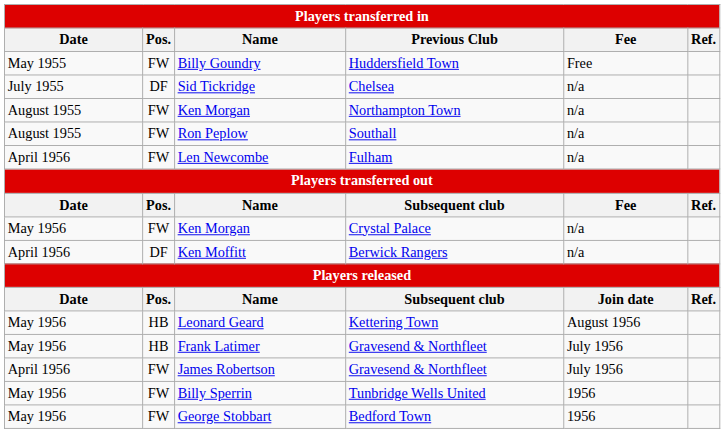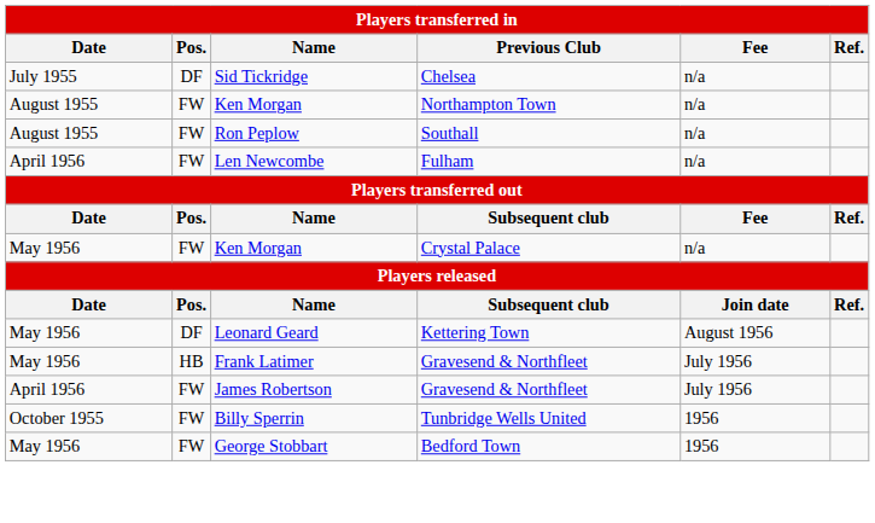 <table style="font-size:95%;" class="wikitable">
 <tr>
 <th style="background:#d00; color:white; text-align:center;" colspan="6">Players transferred in</th>
 </tr>
 <tr>
 <th style="width:140px;">Date</th>
 <th style="width:25px;">Pos.</th>
 <th style="width:175px;">Name</th>
 <th style="width:225px;">Previous Club</th>
 <th style="width:125px;">Fee</th>
 <th style="width:25px;">Ref.</th>
-</tr>
-<tr>
-<td>May 1955</td>
-<td style="text-align:center;">FW</td>
-<td> <a href='#'>Billy Goundry</a></td>
-<td> <a href='#'>Huddersfield Town</a></td>
-<td>Free</td>
-<td></td>
 </tr>
 <tr>
 <td>July 1955</td>
 <td style="text-align:center;">DF</td>
 <td> <a href='#'>Sid Tickridge</a></td>
 <td> <a href='#'>Chelsea</a></td>
 <td>n/a</td>
 <td></td>
 </tr>
 <tr>
 <td>August 1955</td>
 <td style="text-align:center;">FW</td>
 <td> <a href='#'>Ken Morgan</a></td>
 <td> <a href='#'>Northampton Town</a></td>
 <td>n/a</td>
 <td></td>
 </tr>
 <tr>
 <td>August 1955</td>
 <td style="text-align:center;">FW</td>
 <td> <a href='#'>Ron Peplow</a></td>
 <td> <a href='#'>Southall</a></td>
 <td>n/a</td>
 <td></td>
 </tr>
 <tr>
 <td>April 1956</td>
 <td style="text-align:center;">FW</td>
 <td> <a href='#'>Len Newcombe</a></td>
 <td> <a href='#'>Fulham</a></td>
 <td>n/a</td>
 <td></td>
 </tr>
 <tr>
 <th style="background:#d00; color:white; text-align:center;" colspan="6">Players transferred out</th>
 </tr>
 <tr>
 <th>Date</th>
 <th>Pos.</th>
 <th>Name</th>
 <th>Subsequent club</th>
 <th>Fee</th>
 <th>Ref.</th>
 </tr>
 <tr>
 <td>May 1956</td>
 <td style="text-align:center;">FW</td>
 <td> <a href='#'>Ken Morgan</a></td>
 <td> <a href='#'>Crystal Palace</a></td>
 <td>n/a</td>
 <td></td>
 </tr>
 <tr>
-<td>April 1956</td>
-<td style="text-align:center;">DF</td>
-<td> <a href='#'>Ken Moffitt</a></td>
-<td> <a href='#'>Berwick Rangers</a></td>
-<td>n/a</td>
-<td></td>
-</tr>
-<tr>
 <th style="background:#d00; color:white; text-align:center;" colspan="6">Players released</th>
 </tr>
 <tr>
 <th>Date</th>
 <th>Pos.</th>
 <th>Name</th>
 <th>Subsequent club</th>
 <th>Join date</th>
 <th>Ref.</th>
 </tr>
 <tr>
 <td>May 1956</td>
-<td style="text-align:center;">HB</td>
+<td style="text-align:center;">DF</td>
 <td> <a href='#'>Leonard Geard</a></td>
 <td> <a href='#'>Kettering Town</a></td>
 <td>August 1956</td>
 <td></td>
 </tr>
 <tr>
 <td>May 1956</td>
 <td style="text-align:center;">HB</td>
 <td> <a href='#'>Frank Latimer</a></td>
 <td>  <a href='#'>Gravesend & Northfleet</a></td>
 <td>July 1956</td>
 <td></td>
 </tr>
 <tr>
 <td>April 1956</td>
 <td style="text-align:center;">FW</td>
 <td> <a href='#'>James Robertson</a></td>
 <td>  <a href='#'>Gravesend & Northfleet</a></td>
 <td>July 1956</td>
 <td></td>
 </tr>
 <tr>
-<td>May 1956</td>
+<td>October 1955</td>
 <td style="text-align:center;">FW</td>
 <td> <a href='#'>Billy Sperrin</a></td>
 <td>  <a href='#'>Tunbridge Wells United</a></td>
 <td>1956</td>
 <td></td>
 </tr>
 <tr>
 <td>May 1956</td>
 <td style="text-align:center;">FW</td>
 <td> <a href='#'>George Stobbart</a></td>
 <td>  <a href='#'>Bedford Town</a></td>
 <td>1956</td>
 <td></td>
 </tr>
 </table>
